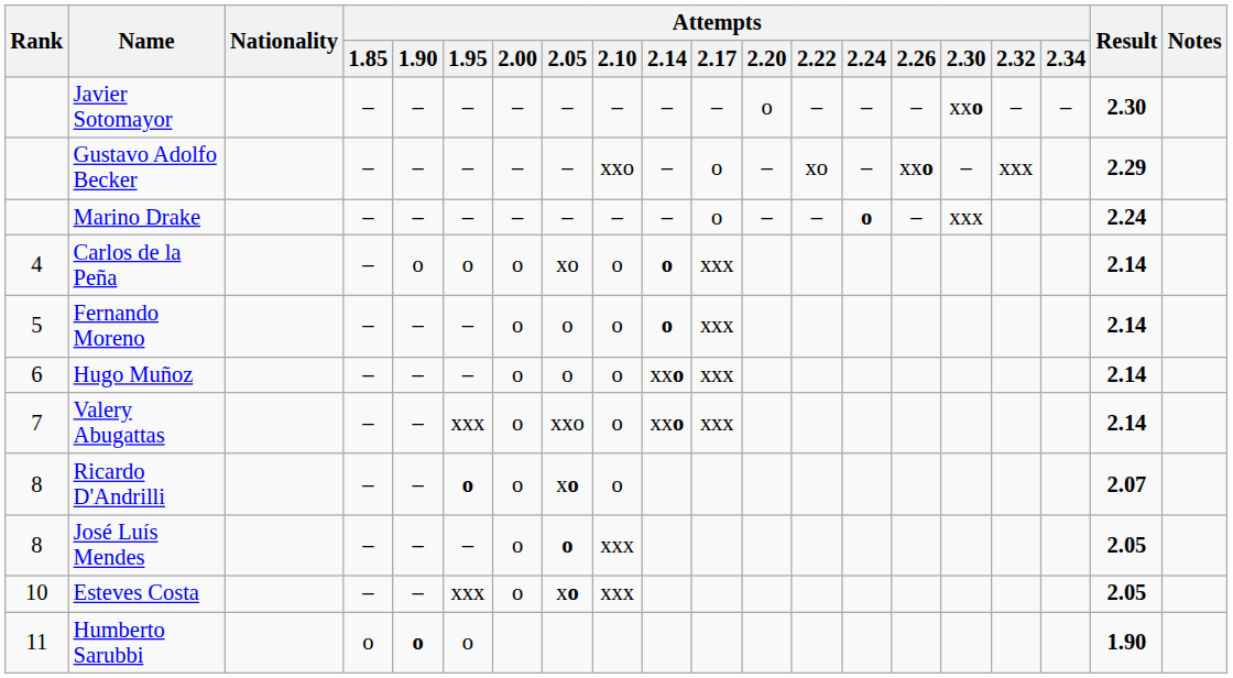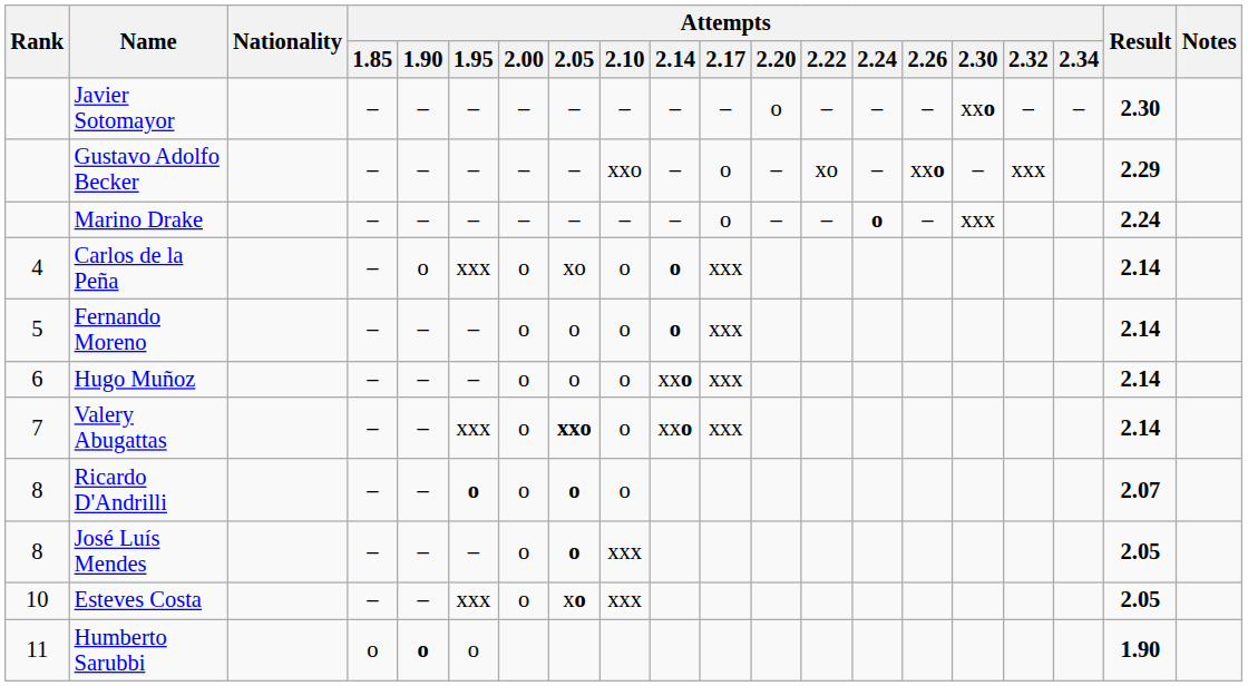 <table class="wikitable sortable" style="text-align:center">
 <tr>
 <th rowspan=2>Rank</th>
 <th rowspan=2>Name</th>
 <th rowspan=2>Nationality</th>
 <th colspan=15>Attempts</th>
 <th rowspan=2>Result</th>
 <th rowspan=2>Notes</th>
 </tr>
 <tr>
 <th>1.85</th>
 <th>1.90</th>
 <th>1.95</th>
 <th>2.00</th>
 <th>2.05</th>
 <th>2.10</th>
 <th>2.14</th>
 <th>2.17</th>
 <th>2.20</th>
 <th>2.22</th>
 <th>2.24</th>
 <th>2.26</th>
 <th>2.30</th>
 <th>2.32</th>
 <th>2.34</th>
 </tr>
 <tr>
 <td align=center></td>
 <td align=left><a href='#'>Javier Sotomayor</a></td>
 <td align=left></td>
 <td>–</td>
 <td>–</td>
 <td>–</td>
 <td>–</td>
 <td>–</td>
 <td>–</td>
 <td>–</td>
 <td>–</td>
 <td>o</td>
 <td>–</td>
 <td>–</td>
 <td>–</td>
 <td>xx<strong>o</strong></td>
 <td>–</td>
 <td>–</td>
 <td><strong>2.30</strong></td>
 <td></td>
 </tr>
 <tr>
 <td align=center></td>
 <td align=left><a href='#'>Gustavo Adolfo Becker</a></td>
 <td align=left></td>
 <td>–</td>
 <td>–</td>
 <td>–</td>
 <td>–</td>
 <td>–</td>
 <td>xxo</td>
 <td>–</td>
 <td>o</td>
 <td>–</td>
 <td>xo</td>
 <td>–</td>
 <td>xx<strong>o</strong></td>
 <td>–</td>
 <td>xxx</td>
 <td></td>
 <td><strong>2.29</strong></td>
 <td></td>
 </tr>
 <tr>
 <td align=center></td>
 <td align=left><a href='#'>Marino Drake</a></td>
 <td align=left></td>
 <td>–</td>
 <td>–</td>
 <td>–</td>
 <td>–</td>
 <td>–</td>
 <td>–</td>
 <td>–</td>
 <td>o</td>
 <td>–</td>
 <td>–</td>
 <td><strong>o</strong></td>
 <td>–</td>
 <td>xxx</td>
 <td></td>
 <td></td>
 <td><strong>2.24</strong></td>
 <td></td>
 </tr>
 <tr>
 <td align=center>4</td>
 <td align=left><a href='#'>Carlos de la Peña</a></td>
 <td align=left></td>
 <td>–</td>
 <td>o</td>
-<td>o</td>
+<td>xxx</td>
 <td>o</td>
 <td>xo</td>
 <td>o</td>
 <td><strong>o</strong></td>
 <td>xxx</td>
 <td></td>
 <td></td>
 <td></td>
 <td></td>
 <td></td>
 <td></td>
 <td></td>
 <td><strong>2.14</strong></td>
 <td></td>
 </tr>
 <tr>
 <td align=center>5</td>
 <td align=left><a href='#'>Fernando Moreno</a></td>
 <td align=left></td>
 <td>–</td>
 <td>–</td>
 <td>–</td>
 <td>o</td>
 <td>o</td>
 <td>o</td>
 <td><strong>o</strong></td>
 <td>xxx</td>
 <td></td>
 <td></td>
 <td></td>
 <td></td>
 <td></td>
 <td></td>
 <td></td>
 <td><strong>2.14</strong></td>
 <td></td>
 </tr>
 <tr>
 <td align=center>6</td>
 <td align=left><a href='#'>Hugo Muñoz</a></td>
 <td align=left></td>
 <td>–</td>
 <td>–</td>
 <td>–</td>
 <td>o</td>
 <td>o</td>
 <td>o</td>
 <td>xx<strong>o</strong></td>
 <td>xxx</td>
 <td></td>
 <td></td>
 <td></td>
 <td></td>
 <td></td>
 <td></td>
 <td></td>
 <td><strong>2.14</strong></td>
 <td></td>
 </tr>
 <tr>
 <td align=center>7</td>
 <td align=left><a href='#'>Valery Abugattas</a></td>
 <td align=left></td>
 <td>–</td>
 <td>–</td>
 <td>xxx</td>
 <td>o</td>
-<td>xxo</td>
+<td><strong>xxo</strong></td>
 <td>o</td>
 <td>xx<strong>o</strong></td>
 <td>xxx</td>
 <td></td>
 <td></td>
 <td></td>
 <td></td>
 <td></td>
 <td></td>
 <td></td>
 <td><strong>2.14</strong></td>
 <td></td>
 </tr>
 <tr>
 <td align=center>8</td>
 <td align=left><a href='#'>Ricardo D'Andrilli</a></td>
 <td align=left></td>
 <td>–</td>
 <td>–</td>
 <td><strong>o</strong></td>
 <td>o</td>
-<td>x<strong>o</strong></td>
+<td><strong>o</strong></td>
 <td>o</td>
 <td></td>
 <td></td>
 <td></td>
 <td></td>
 <td></td>
 <td></td>
 <td></td>
 <td></td>
 <td></td>
 <td><strong>2.07</strong></td>
 <td></td>
 </tr>
 <tr>
 <td align=center>8</td>
 <td align=left><a href='#'>José Luís Mendes</a></td>
 <td align=left></td>
 <td>–</td>
 <td>–</td>
 <td>–</td>
 <td>o</td>
 <td><strong>o</strong></td>
 <td>xxx</td>
 <td></td>
 <td></td>
 <td></td>
 <td></td>
 <td></td>
 <td></td>
 <td></td>
 <td></td>
 <td></td>
 <td><strong>2.05</strong></td>
 <td></td>
 </tr>
 <tr>
 <td align=center>10</td>
 <td align=left><a href='#'>Esteves Costa</a></td>
 <td align=left></td>
 <td>–</td>
 <td>–</td>
 <td>xxx</td>
 <td>o</td>
 <td>x<strong>o</strong></td>
 <td>xxx</td>
 <td></td>
 <td></td>
 <td></td>
 <td></td>
 <td></td>
 <td></td>
 <td></td>
 <td></td>
 <td></td>
 <td><strong>2.05</strong></td>
 <td></td>
 </tr>
 <tr>
 <td align=center>11</td>
 <td align=left><a href='#'>Humberto Sarubbi</a></td>
 <td align=left></td>
 <td>o</td>
 <td><strong>o</strong></td>
 <td>o</td>
 <td></td>
 <td></td>
 <td></td>
 <td></td>
 <td></td>
 <td></td>
 <td></td>
 <td></td>
 <td></td>
 <td></td>
 <td></td>
 <td></td>
 <td><strong>1.90</strong></td>
 <td></td>
 </tr>
 </table>
